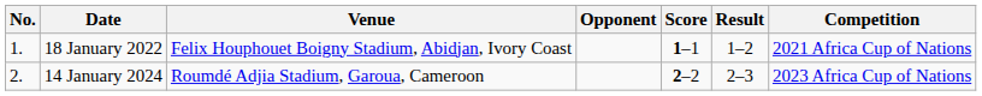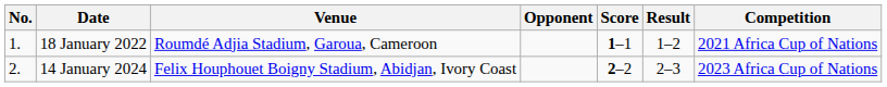 <table class="wikitable" style="font-size:100%;">
 <tr>
 <th>No.</th>
 <th>Date</th>
 <th>Venue</th>
 <th>Opponent</th>
 <th>Score</th>
 <th>Result</th>
 <th>Competition</th>
 </tr>
 <tr>
 <td>1.</td>
 <td>18 January 2022</td>
-<td><a href='#'>Felix Houphouet Boigny Stadium</a>, <a href='#'>Abidjan</a>, Ivory Coast</td>
+<td><a href='#'>Roumdé Adjia Stadium</a>, <a href='#'>Garoua</a>, Cameroon</td>
 <td></td>
 <td align=center><strong>1</strong>–1</td>
 <td align=center>1–2</td>
 <td><a href='#'>2021 Africa Cup of Nations</a></td>
 </tr>
 <tr>
 <td>2.</td>
 <td>14 January 2024</td>
-<td><a href='#'>Roumdé Adjia Stadium</a>, <a href='#'>Garoua</a>, Cameroon</td>
+<td><a href='#'>Felix Houphouet Boigny Stadium</a>, <a href='#'>Abidjan</a>, Ivory Coast</td>
 <td></td>
 <td align=center><strong>2</strong>–2</td>
 <td align=center>2–3</td>
 <td><a href='#'>2023 Africa Cup of Nations</a></td>
 </tr>
 </table>
